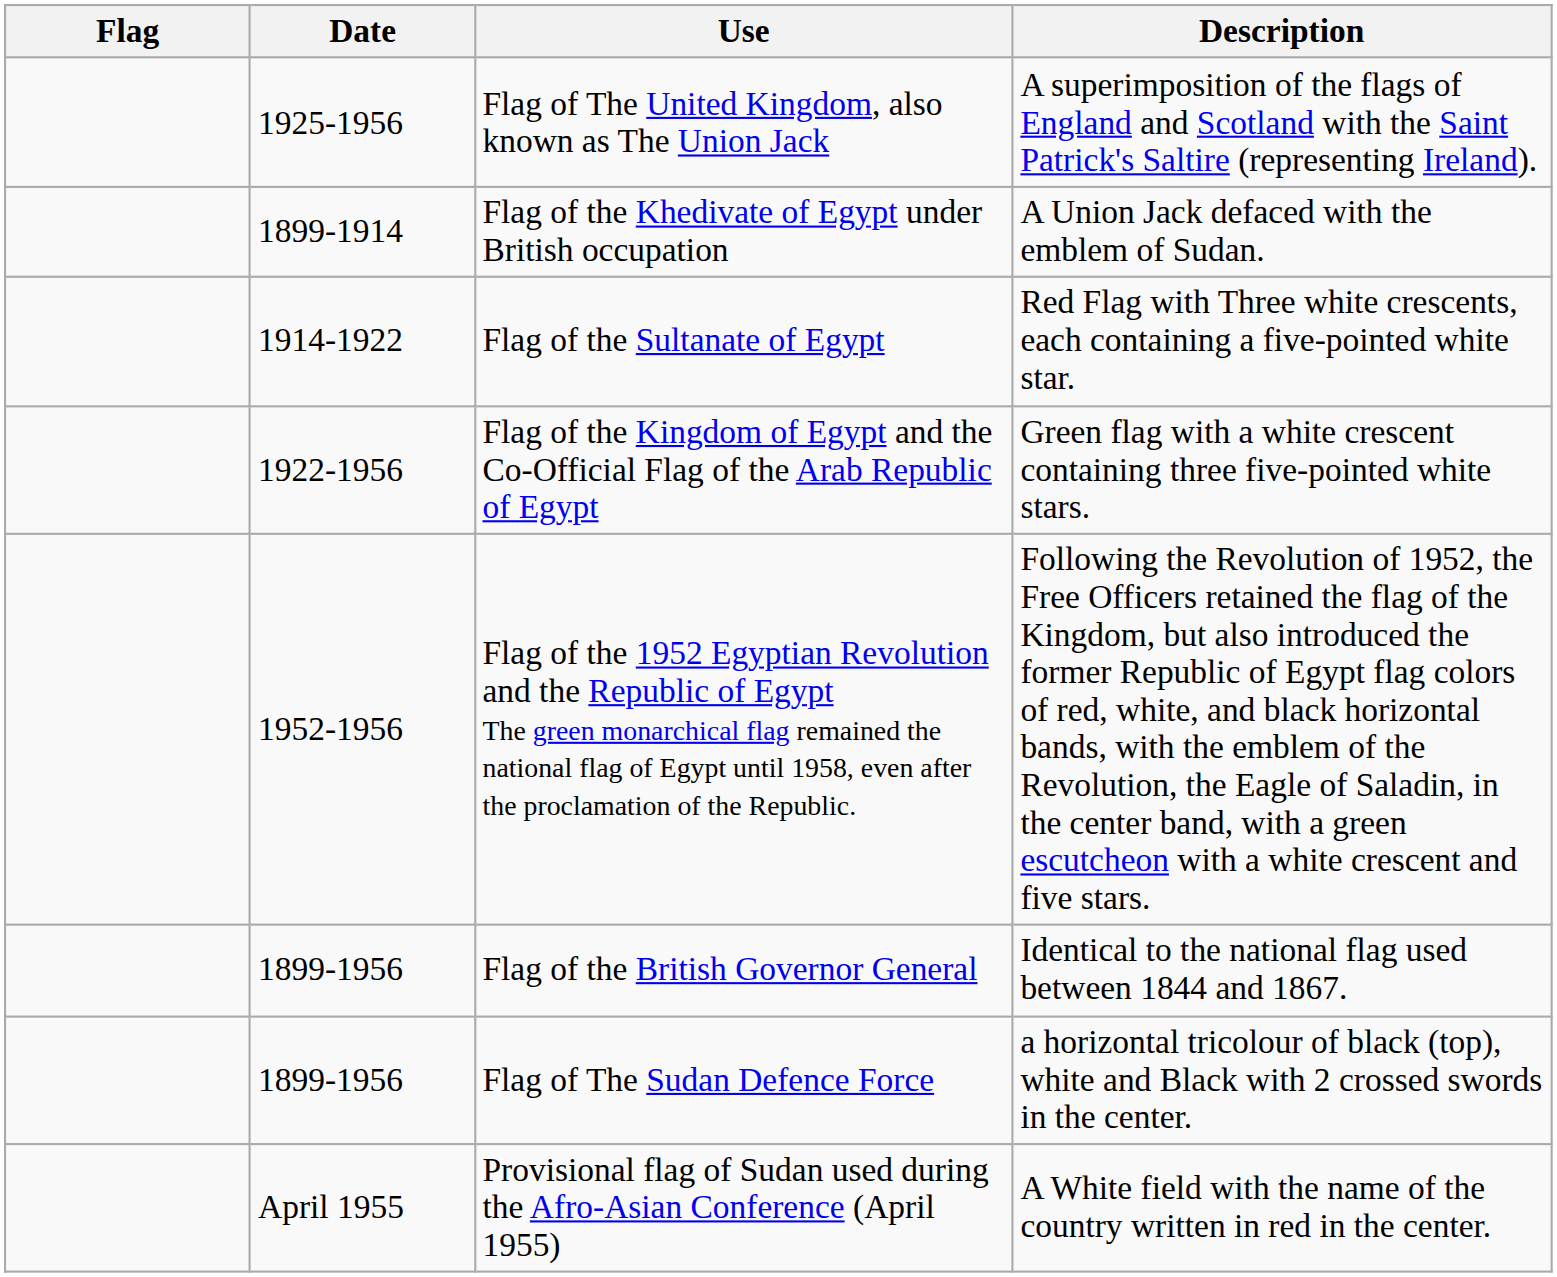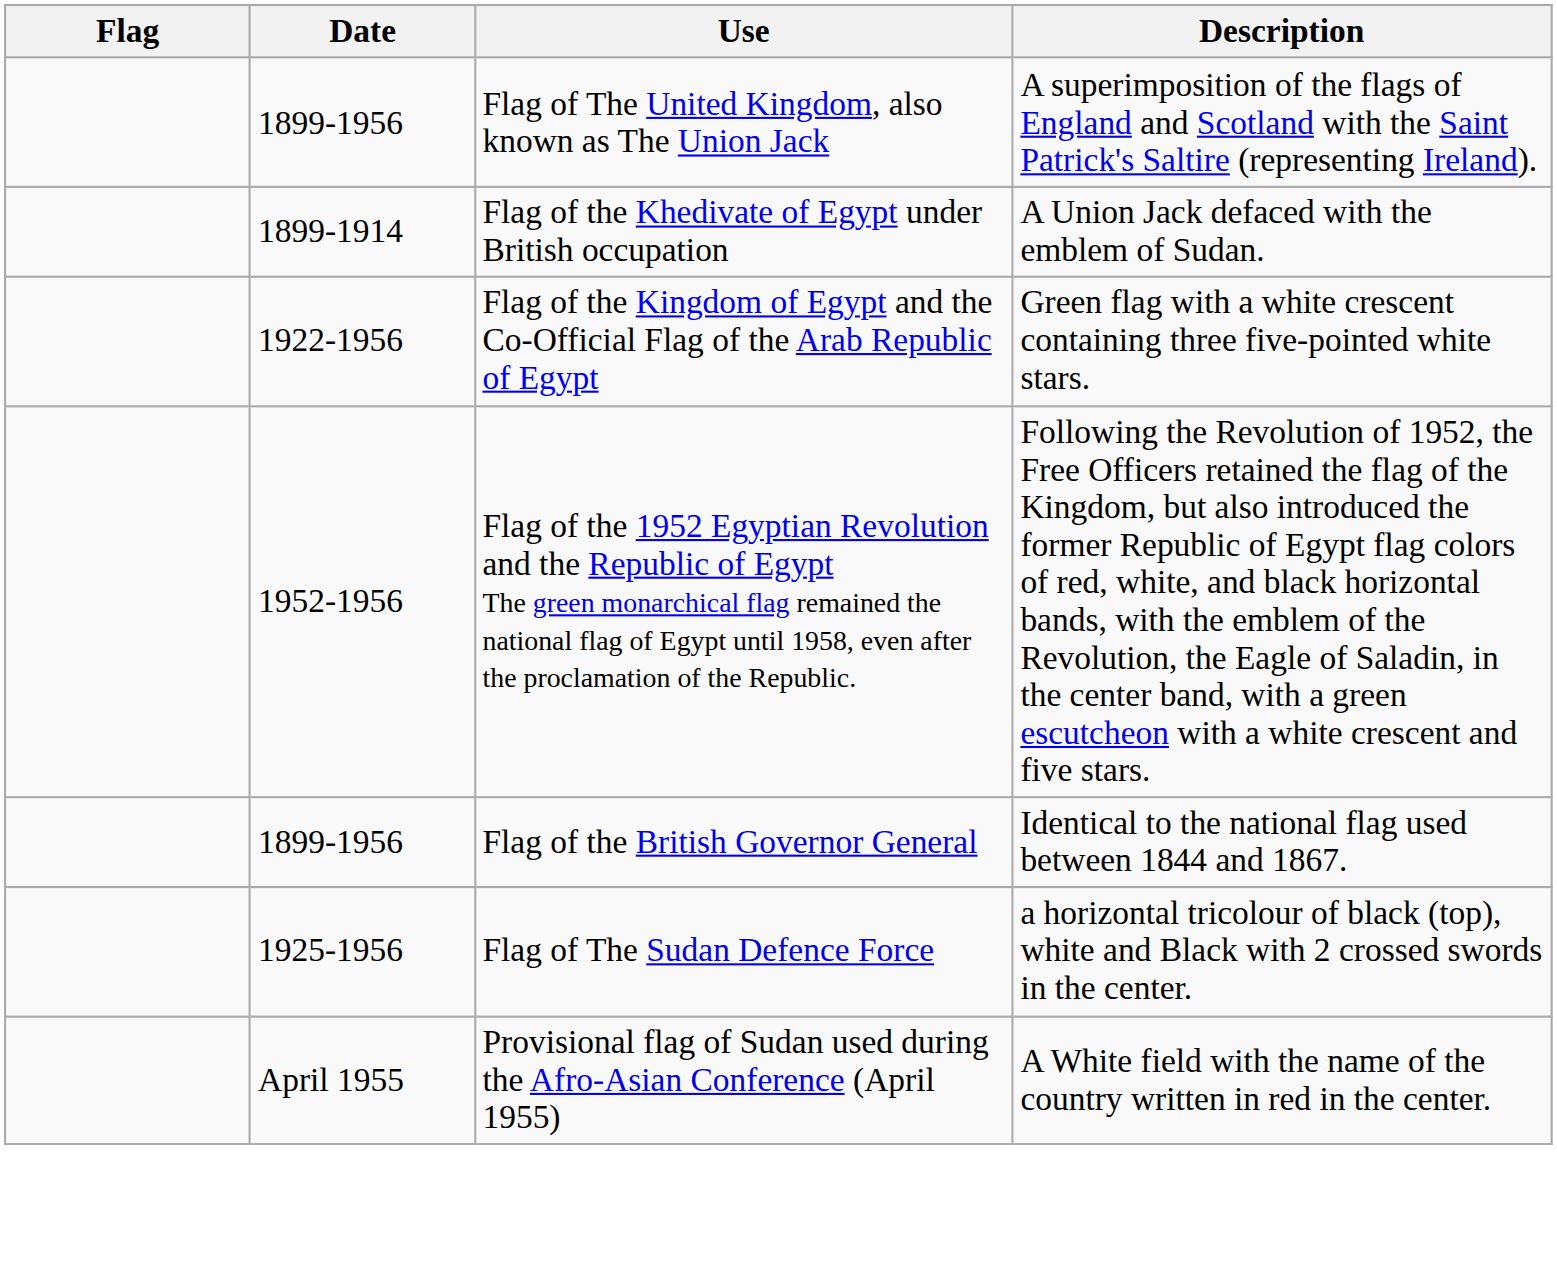 <table class="wikitable">
 <tr>
 <th style="width:110px;">Flag</th>
 <th style="width:100px;">Date</th>
 <th style="width:250px;">Use</th>
 <th style="width:250px;">Description</th>
 </tr>
 <tr>
 <td></td>
-<td>1925-1956</td>
+<td>1899-1956</td>
 <td>Flag of The <a href='#'>United Kingdom</a>, also known as The <a href='#'>Union Jack</a></td>
 <td>A superimposition of the flags of <a href='#'>England</a> and <a href='#'>Scotland</a> with the <a href='#'>Saint Patrick's Saltire</a> (representing <a href='#'>Ireland</a>).</td>
 </tr>
 <tr>
 <td></td>
 <td>1899-1914</td>
 <td>Flag of the <a href='#'>Khedivate of Egypt</a> under British occupation</td>
 <td>A Union Jack defaced with the emblem of Sudan.</td>
-</tr>
-<tr>
-<td></td>
-<td>1914-1922</td>
-<td>Flag of the <a href='#'>Sultanate of Egypt</a></td>
-<td>Red Flag with Three white crescents, each containing a five-pointed white star.</td>
 </tr>
 <tr>
 <td></td>
 <td>1922-1956</td>
 <td>Flag of the <a href='#'>Kingdom of Egypt</a> and the Co-Official Flag of the <a href='#'>Arab Republic of Egypt</a></td>
 <td>Green flag with a white crescent containing three five-pointed white stars.</td>
 </tr>
 <tr>
 <td></td>
 <td>1952-1956</td>
 <td>Flag of the <a href='#'>1952 Egyptian Revolution</a> and the <a href='#'>Republic of Egypt</a><br><small>The <a href='#'>green monarchical flag</a> remained the national flag of Egypt until 1958, even after the proclamation of the Republic.</small></td>
 <td>Following the Revolution of 1952, the Free Officers retained the flag of the Kingdom, but also introduced the former Republic of Egypt flag colors of red, white, and black horizontal bands, with the emblem of the Revolution, the Eagle of Saladin, in the center band, with a green <a href='#'>escutcheon</a> with a white crescent and five stars.</td>
 </tr>
 <tr>
 <td></td>
 <td>1899-1956</td>
 <td>Flag of the <a href='#'>British Governor General</a></td>
 <td>Identical to the national flag used between 1844 and 1867.</td>
 </tr>
 <tr>
 <td></td>
-<td>1899-1956</td>
+<td>1925-1956</td>
 <td>Flag of The <a href='#'>Sudan Defence Force</a></td>
 <td>a horizontal tricolour of black (top), white and Black with 2 crossed swords in the center.</td>
 </tr>
 <tr>
 <td></td>
 <td>April 1955</td>
 <td>Provisional flag of Sudan used during the <a href='#'>Afro-Asian Conference</a> (April 1955)</td>
 <td>A White field with the name of the country written in red in the center.</td>
 </tr>
 </table>
